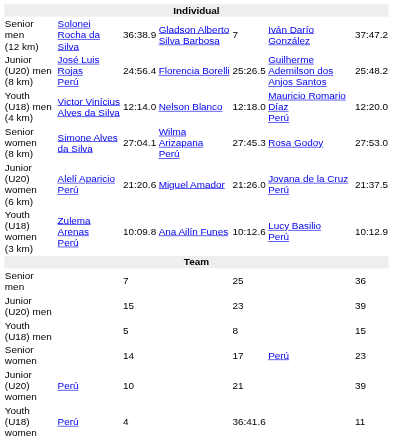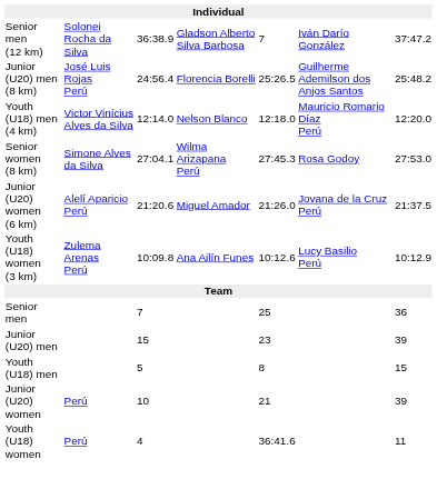 <table>
 <tr>
 <td colspan=7 bgcolor=#eeeeee style=text-align:center;><strong>Individual</strong></td>
 </tr>
 <tr>
 <td>Senior men<br>(12 km)</td>
 <td><a href='#'>Solonei Rocha da Silva</a><br></td>
 <td>36:38.9</td>
 <td><a href='#'>Gladson Alberto Silva Barbosa</a><br></td>
 <td>7</td>
 <td><a href='#'>Iván Darío González</a><br></td>
 <td>37:47.2</td>
 </tr>
 <tr>
 <td>Junior (U20) men<br>(8 km)</td>
 <td><a href='#'>José Luis Rojas</a><br> <a href='#'>Perú</a></td>
 <td>24:56.4</td>
 <td><a href='#'>Florencia Borelli</a><br></td>
 <td>25:26.5</td>
 <td><a href='#'>Guilherme Ademilson dos Anjos Santos</a><br></td>
 <td>25:48.2</td>
 </tr>
 <tr>
 <td>Youth (U18) men<br>(4 km)</td>
 <td><a href='#'>Victor Vinícius Alves da Silva</a><br></td>
 <td>12:14.0</td>
 <td><a href='#'>Nelson Blanco</a><br></td>
 <td>12:18.0</td>
 <td><a href='#'>Mauricio Romario Díaz</a><br> <a href='#'>Perú</a></td>
 <td>12:20.0</td>
 </tr>
 <tr>
 <td>Senior women<br>(8 km)</td>
 <td><a href='#'>Simone Alves da Silva</a><br></td>
 <td>27:04.1</td>
 <td><a href='#'>Wilma Arizapana</a><br> <a href='#'>Perú</a></td>
 <td>27:45.3</td>
 <td><a href='#'>Rosa Godoy</a><br></td>
 <td>27:53.0</td>
 </tr>
 <tr>
 <td>Junior (U20) women<br>(6 km)</td>
 <td><a href='#'>Alelí Aparicio</a><br> <a href='#'>Perú</a></td>
 <td>21:20.6</td>
 <td><a href='#'>Miguel Amador</a><br></td>
 <td>21:26.0</td>
 <td><a href='#'>Jovana de la Cruz</a><br> <a href='#'>Perú</a></td>
 <td>21:37.5</td>
 </tr>
 <tr>
 <td>Youth (U18) women<br>(3 km)</td>
 <td><a href='#'>Zulema Arenas</a><br> <a href='#'>Perú</a></td>
 <td>10:09.8</td>
 <td><a href='#'>Ana Ailín Funes</a><br></td>
 <td>10:12.6</td>
 <td><a href='#'>Lucy Basilio</a><br> <a href='#'>Perú</a></td>
 <td>10:12.9</td>
 </tr>
 <tr>
 <td colspan=7 bgcolor=#eeeeee style=text-align:center;><strong>Team</strong></td>
 </tr>
 <tr>
 <td>Senior men</td>
 <td></td>
 <td>7</td>
 <td></td>
 <td>25</td>
 <td></td>
 <td>36</td>
 </tr>
 <tr>
 <td>Junior (U20) men</td>
 <td></td>
 <td>15</td>
 <td></td>
 <td>23</td>
 <td></td>
 <td>39</td>
 </tr>
 <tr>
 <td>Youth (U18) men</td>
 <td></td>
 <td>5</td>
 <td></td>
 <td>8</td>
 <td></td>
 <td>15</td>
 </tr>
 <tr>
-<td>Senior women</td>
-<td></td>
-<td>14</td>
-<td></td>
-<td>17</td>
-<td> <a href='#'>Perú</a></td>
-<td>23</td>
-</tr>
-<tr>
 <td>Junior (U20) women</td>
 <td> <a href='#'>Perú</a></td>
 <td>10</td>
 <td></td>
 <td>21</td>
 <td></td>
 <td>39</td>
 </tr>
 <tr>
 <td>Youth (U18) women</td>
 <td> <a href='#'>Perú</a></td>
 <td>4</td>
 <td></td>
 <td>36:41.6</td>
 <td></td>
 <td>11</td>
 </tr>
 </table>
